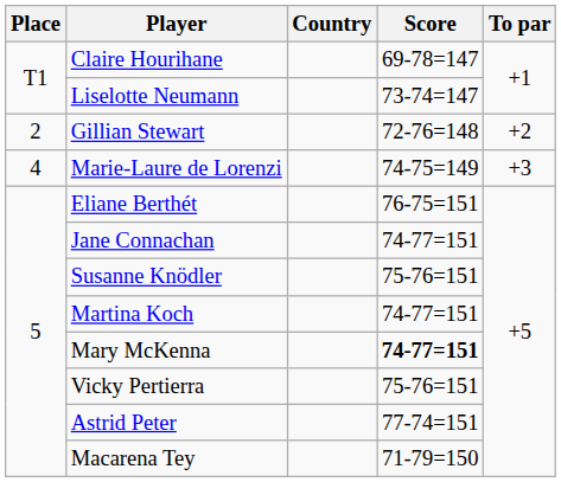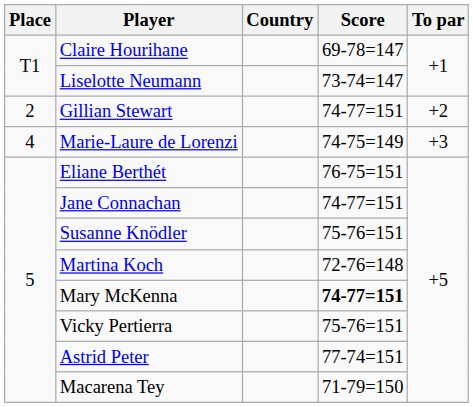 <table class="wikitable" style="font-size:95%;">
 <tr>
 <th>Place</th>
 <th>Player</th>
 <th>Country</th>
 <th>Score</th>
 <th>To par</th>
 </tr>
 <tr>
 <td rowspan="2" align=center>T1</td>
 <td><a href='#'>Claire Hourihane</a></td>
 <td></td>
 <td align="center">69-78=147</td>
 <td rowspan="2" align=center>+1</td>
 </tr>
 <tr>
 <td><a href='#'>Liselotte Neumann</a></td>
 <td></td>
 <td>73-74=147</td>
 </tr>
 <tr>
 <td align=center>2</td>
 <td><a href='#'>Gillian Stewart</a></td>
 <td></td>
-<td align="center">72-76=148</td>
+<td align=center>74-77=151</td>
 <td align=center>+2</td>
 </tr>
 <tr>
 <td align="center">4</td>
 <td><a href='#'>Marie-Laure de Lorenzi</a></td>
 <td></td>
 <td align=center>74-75=149</td>
 <td align=center>+3</td>
 </tr>
 <tr>
 <td rowspan="8" align="center">5</td>
 <td><a href='#'>Eliane Berthét</a></td>
 <td></td>
 <td align=center>76-75=151</td>
 <td rowspan="8" align=center>+5</td>
 </tr>
 <tr>
 <td><a href='#'>Jane Connachan</a></td>
 <td></td>
 <td align=center>74-77=151</td>
 </tr>
 <tr>
 <td><a href='#'>Susanne Knödler</a></td>
 <td></td>
 <td align=center>75-76=151</td>
 </tr>
 <tr>
 <td><a href='#'>Martina Koch</a></td>
 <td></td>
-<td align=center>74-77=151</td>
+<td align="center">72-76=148</td>
 </tr>
 <tr>
 <td>Mary McKenna</td>
 <td></td>
 <td align=center><strong>74-77=151</strong></td>
 </tr>
 <tr>
 <td>Vicky Pertierra</td>
 <td></td>
 <td align=center>75-76=151</td>
 </tr>
 <tr>
 <td><a href='#'>Astrid Peter</a></td>
 <td></td>
 <td align=center>77-74=151</td>
 </tr>
 <tr>
 <td>Macarena Tey</td>
 <td></td>
 <td align="center">71-79=150</td>
 </tr>
 </table>
